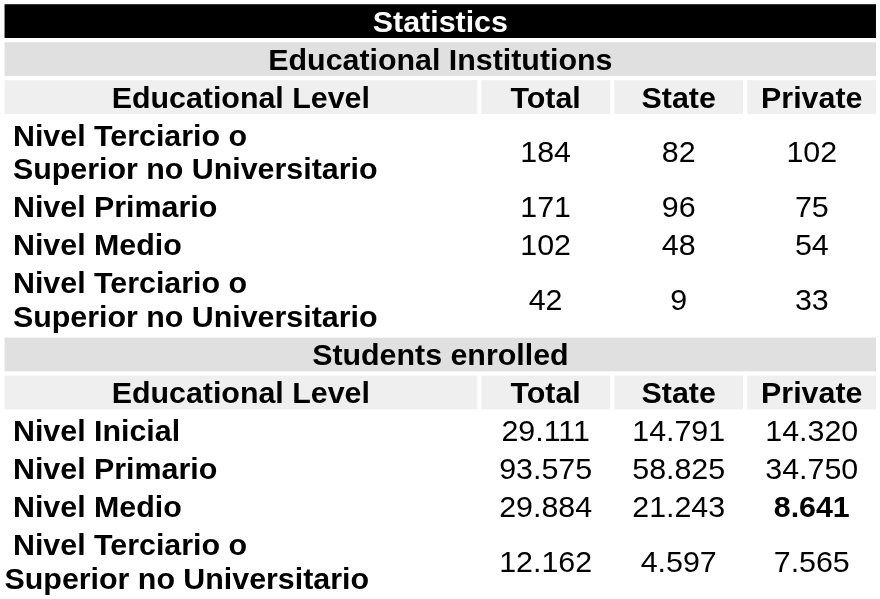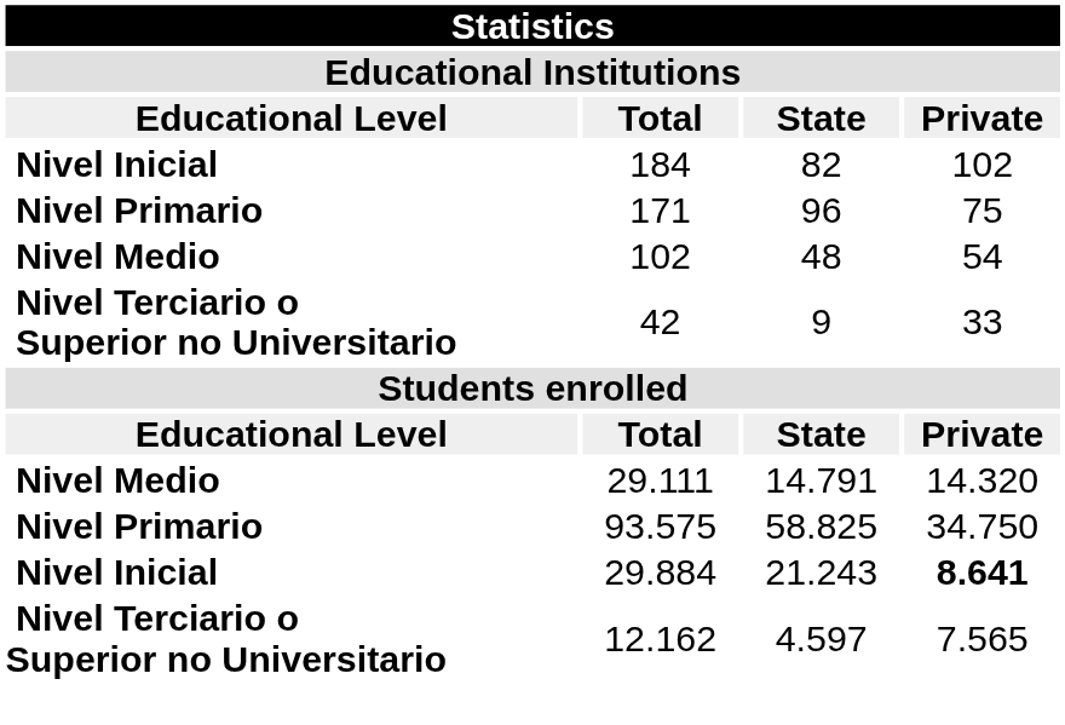 <table class = "toc" cellpadding = 0 cellspacing = 2 width = 33% style = "text-align:center;clear:all; margin-left:3px; font-size:90%">
 <tr>
 <th bgcolor = black colspan = 4 style = "color:white;">Statistics</th>
 </tr>
 <tr>
 <th bgcolor = #e0e0e0 colspan = 4>Educational Institutions</th>
 </tr>
 <tr bgcolor = #efefef>
 <th width = 55%>Educational Level</th>
 <th width = 15%>Total</th>
 <th width = 15%>State</th>
 <th width = 15%>Private</th>
 </tr>
 <tr>
-<td align = left> <strong>Nivel Terciario o  Superior no Universitario</strong></td>
+<td align = left> <strong>Nivel Inicial</strong></td>
 <td>184</td>
 <td>82</td>
 <td>102</td>
 </tr>
 <tr>
 <td align = left> <strong>Nivel Primario</strong></td>
 <td>171</td>
 <td>96</td>
 <td>75</td>
 </tr>
 <tr>
 <td align = left> <strong>Nivel Medio</strong></td>
 <td>102</td>
 <td>48</td>
 <td>54</td>
 </tr>
 <tr>
 <td align = left> <strong>Nivel Terciario o  Superior no Universitario</strong></td>
 <td>42</td>
 <td>9</td>
 <td>33</td>
 </tr>
 <tr>
 <th bgcolor = #e0e0e0 colspan = 4>Students enrolled</th>
 </tr>
 <tr bgcolor = #efefef>
 <th width = 55%>Educational Level</th>
 <th width = 15%>Total</th>
 <th width = 15%>State</th>
 <th width = 15%>Private</th>
 </tr>
 <tr>
-<td align = left> <strong>Nivel Inicial</strong></td>
+<td align = left> <strong>Nivel Medio</strong></td>
 <td>29.111</td>
 <td>14.791</td>
 <td>14.320</td>
 </tr>
 <tr>
 <td align = left> <strong>Nivel Primario</strong></td>
 <td>93.575</td>
 <td>58.825</td>
 <td>34.750</td>
 </tr>
 <tr>
-<td align = left> <strong>Nivel Medio</strong></td>
+<td align = left> <strong>Nivel Inicial</strong></td>
 <td>29.884</td>
 <td>21.243</td>
 <td><strong>8.641</strong></td>
 </tr>
 <tr>
 <td align = left> <strong>Nivel Terciario o Superior no Universitario</strong></td>
 <td>12.162</td>
 <td>4.597</td>
 <td>7.565</td>
 </tr>
 </table>
